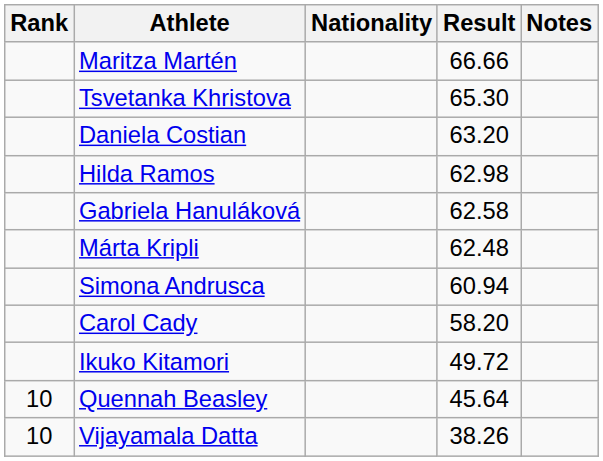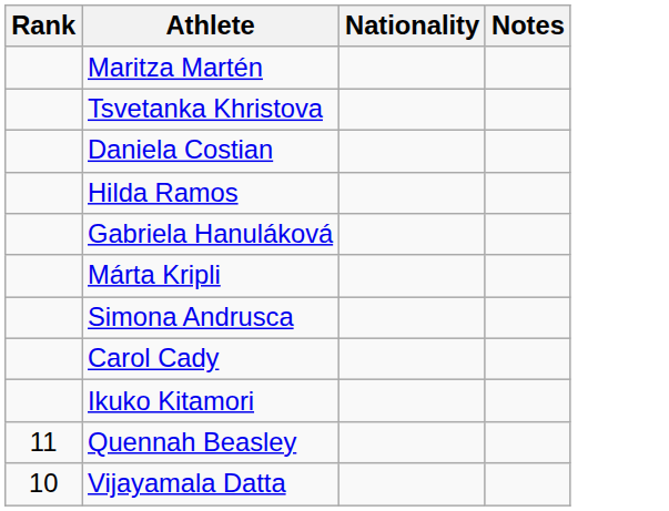 <table class="wikitable sortable" style="text-align:center">
 <tr>
 <th>Rank</th>
 <th>Athlete</th>
 <th>Nationality</th>
-<th>Result</th>
 <th>Notes</th>
 </tr>
 <tr>
 <td></td>
 <td align=left><a href='#'>Maritza Martén</a></td>
 <td align=left></td>
-<td>66.66</td>
 <td></td>
 </tr>
 <tr>
 <td></td>
 <td align=left><a href='#'>Tsvetanka Khristova</a></td>
 <td align=left></td>
-<td>65.30</td>
 <td></td>
 </tr>
 <tr>
 <td></td>
 <td align=left><a href='#'>Daniela Costian</a></td>
 <td align=left></td>
-<td>63.20</td>
 <td></td>
 </tr>
 <tr>
 <td></td>
 <td align=left><a href='#'>Hilda Ramos</a></td>
 <td align=left></td>
-<td>62.98</td>
 <td></td>
 </tr>
 <tr>
 <td></td>
 <td align=left><a href='#'>Gabriela Hanuláková</a></td>
 <td align=left></td>
-<td>62.58</td>
 <td></td>
 </tr>
 <tr>
 <td></td>
 <td align=left><a href='#'>Márta Kripli</a></td>
 <td align=left></td>
-<td>62.48</td>
 <td></td>
 </tr>
 <tr>
 <td></td>
 <td align=left><a href='#'>Simona Andrusca</a></td>
 <td align=left></td>
-<td>60.94</td>
 <td></td>
 </tr>
 <tr>
 <td></td>
 <td align=left><a href='#'>Carol Cady</a></td>
 <td align=left></td>
-<td>58.20</td>
 <td></td>
 </tr>
 <tr>
 <td></td>
 <td align=left><a href='#'>Ikuko Kitamori</a></td>
 <td align=left></td>
-<td>49.72</td>
 <td></td>
 </tr>
 <tr>
-<td>10</td>
+<td>11</td>
 <td align=left><a href='#'>Quennah Beasley</a></td>
 <td align=left></td>
-<td>45.64</td>
 <td></td>
 </tr>
 <tr>
 <td>10</td>
 <td align=left><a href='#'>Vijayamala Datta</a></td>
 <td align=left></td>
-<td>38.26</td>
 <td></td>
 </tr>
 </table>
